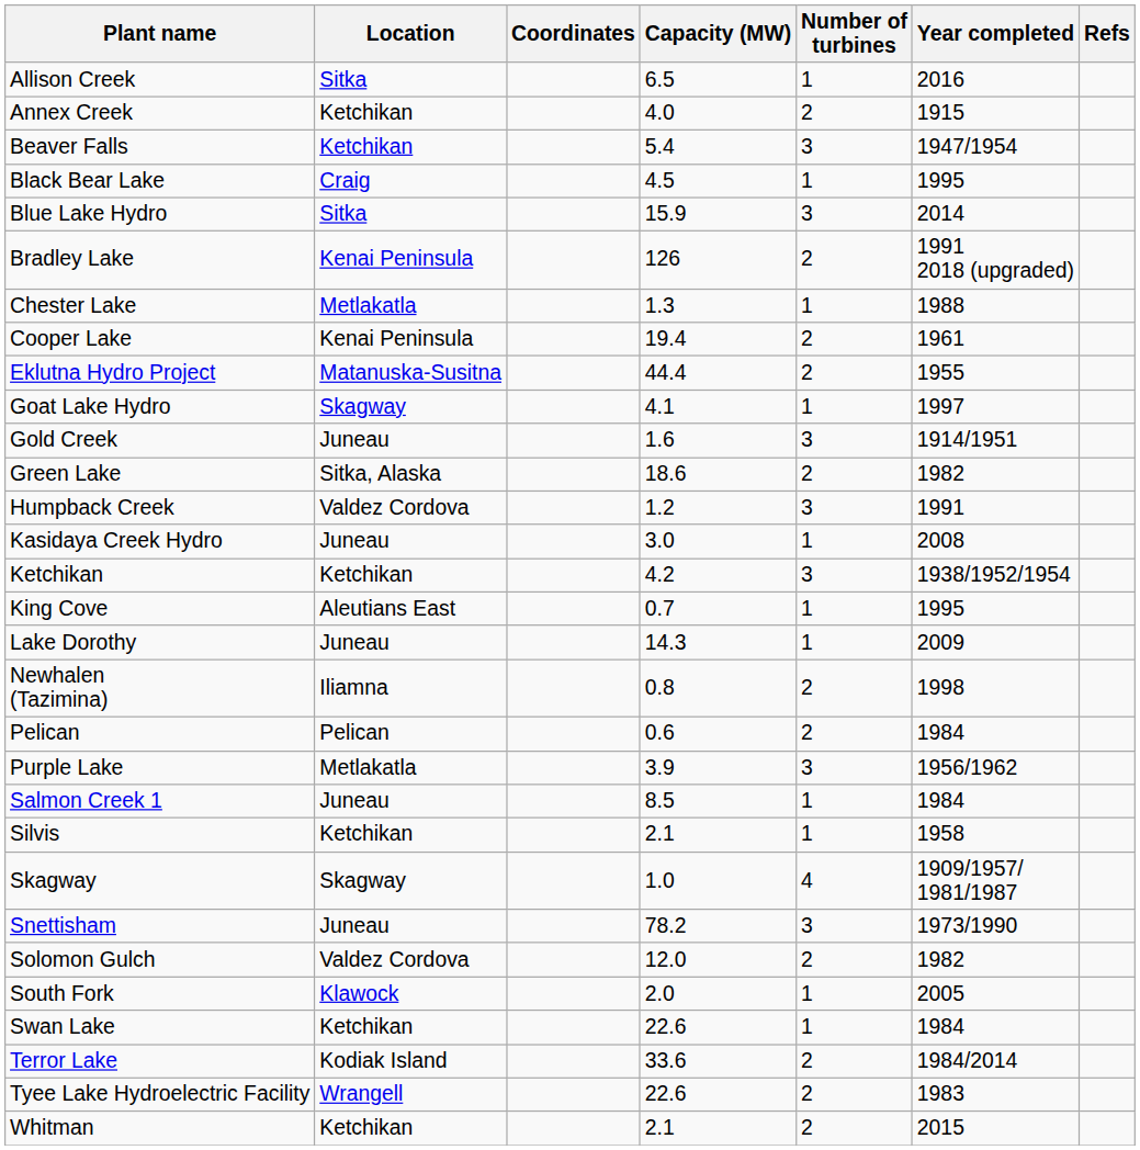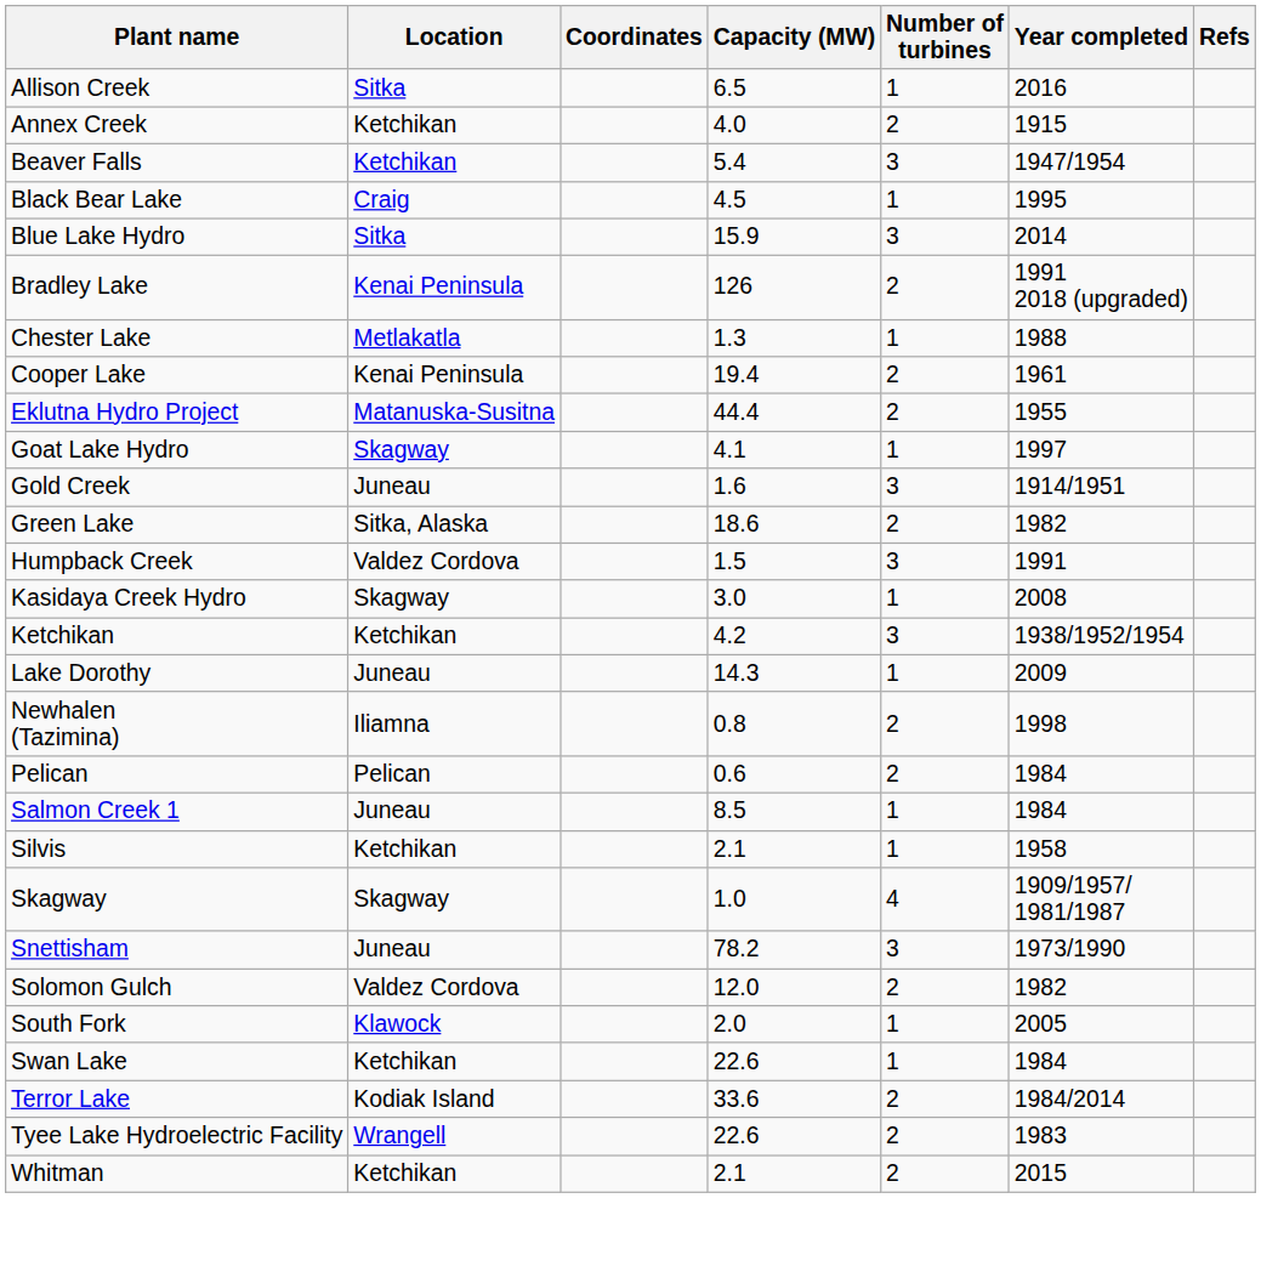 <table class="wikitable sortable">
 <tr>
 <th>Plant name</th>
 <th>Location</th>
 <th>Coordinates</th>
 <th>Capacity (MW)</th>
 <th>Number of<br>turbines</th>
 <th>Year completed</th>
 <th>Refs</th>
 </tr>
 <tr>
 <td>Allison Creek</td>
 <td><a href='#'>Sitka</a></td>
 <td></td>
 <td>6.5</td>
 <td>1</td>
 <td>2016</td>
 <td></td>
 </tr>
 <tr>
 <td>Annex Creek</td>
 <td>Ketchikan</td>
 <td></td>
 <td>4.0</td>
 <td>2</td>
 <td>1915</td>
 <td></td>
 </tr>
 <tr>
 <td>Beaver Falls</td>
 <td><a href='#'>Ketchikan</a></td>
 <td></td>
 <td>5.4</td>
 <td>3</td>
 <td>1947/1954</td>
 <td></td>
 </tr>
 <tr>
 <td>Black Bear Lake</td>
 <td><a href='#'>Craig</a></td>
 <td></td>
 <td>4.5</td>
 <td>1</td>
 <td>1995</td>
 <td></td>
 </tr>
 <tr>
 <td>Blue Lake Hydro</td>
 <td><a href='#'>Sitka</a></td>
 <td></td>
 <td>15.9</td>
 <td>3</td>
 <td>2014</td>
 <td></td>
 </tr>
 <tr>
 <td>Bradley Lake</td>
 <td><a href='#'>Kenai Peninsula</a></td>
 <td></td>
 <td>126</td>
 <td>2</td>
 <td>1991<br>2018 (upgraded)</td>
 <td></td>
 </tr>
 <tr>
 <td>Chester Lake</td>
 <td><a href='#'>Metlakatla</a></td>
 <td></td>
 <td>1.3</td>
 <td>1</td>
 <td>1988</td>
 <td></td>
 </tr>
 <tr>
 <td>Cooper Lake</td>
 <td>Kenai Peninsula</td>
 <td></td>
 <td>19.4</td>
 <td>2</td>
 <td>1961</td>
 <td></td>
 </tr>
 <tr>
 <td><a href='#'>Eklutna Hydro Project</a></td>
 <td><a href='#'>Matanuska-Susitna</a></td>
 <td></td>
 <td>44.4</td>
 <td>2</td>
 <td>1955</td>
 <td></td>
 </tr>
 <tr>
 <td>Goat Lake Hydro</td>
 <td><a href='#'>Skagway</a></td>
 <td></td>
 <td>4.1</td>
 <td>1</td>
 <td>1997</td>
 <td></td>
 </tr>
 <tr>
 <td>Gold Creek</td>
 <td>Juneau</td>
 <td></td>
 <td>1.6</td>
 <td>3</td>
 <td>1914/1951</td>
 <td></td>
 </tr>
 <tr>
 <td>Green Lake</td>
 <td>Sitka, Alaska</td>
 <td></td>
 <td>18.6</td>
 <td>2</td>
 <td>1982</td>
 <td></td>
 </tr>
 <tr>
 <td>Humpback Creek</td>
 <td>Valdez Cordova</td>
 <td></td>
-<td>1.2</td>
+<td>1.5</td>
 <td>3</td>
 <td>1991</td>
 <td></td>
 </tr>
 <tr>
 <td>Kasidaya Creek Hydro</td>
-<td>Juneau</td>
+<td>Skagway</td>
 <td></td>
 <td>3.0</td>
 <td>1</td>
 <td>2008</td>
 <td></td>
 </tr>
 <tr>
 <td>Ketchikan</td>
 <td>Ketchikan</td>
 <td></td>
 <td>4.2</td>
 <td>3</td>
 <td>1938/1952/1954</td>
-<td></td>
-</tr>
-<tr>
-<td>King Cove</td>
-<td>Aleutians East</td>
-<td></td>
-<td>0.7</td>
-<td>1</td>
-<td>1995</td>
 <td></td>
 </tr>
 <tr>
 <td>Lake Dorothy</td>
 <td>Juneau</td>
 <td></td>
 <td>14.3</td>
 <td>1</td>
 <td>2009</td>
 <td></td>
 </tr>
 <tr>
 <td>Newhalen<br>(Tazimina)</td>
 <td>Iliamna</td>
 <td></td>
 <td>0.8</td>
 <td>2</td>
 <td>1998</td>
 <td></td>
 </tr>
 <tr>
 <td>Pelican</td>
 <td>Pelican</td>
 <td></td>
 <td>0.6</td>
 <td>2</td>
 <td>1984</td>
-<td></td>
-</tr>
-<tr>
-<td>Purple Lake</td>
-<td>Metlakatla</td>
-<td></td>
-<td>3.9</td>
-<td>3</td>
-<td>1956/1962</td>
 <td></td>
 </tr>
 <tr>
 <td><a href='#'>Salmon Creek 1</a></td>
 <td>Juneau</td>
 <td></td>
 <td>8.5</td>
 <td>1</td>
 <td>1984</td>
 <td></td>
 </tr>
 <tr>
 <td>Silvis</td>
 <td>Ketchikan</td>
 <td></td>
 <td>2.1</td>
 <td>1</td>
 <td>1958</td>
 <td></td>
 </tr>
 <tr>
 <td>Skagway</td>
 <td>Skagway</td>
 <td></td>
 <td>1.0</td>
 <td>4</td>
 <td>1909/1957/<br>1981/1987</td>
 <td></td>
 </tr>
 <tr>
 <td><a href='#'>Snettisham</a></td>
 <td>Juneau</td>
 <td></td>
 <td>78.2</td>
 <td>3</td>
 <td>1973/1990</td>
 <td></td>
 </tr>
 <tr>
 <td>Solomon Gulch</td>
 <td>Valdez Cordova</td>
 <td></td>
 <td>12.0</td>
 <td>2</td>
 <td>1982</td>
 <td></td>
 </tr>
 <tr>
 <td>South Fork</td>
 <td><a href='#'>Klawock</a></td>
 <td></td>
 <td>2.0</td>
 <td>1</td>
 <td>2005</td>
 <td></td>
 </tr>
 <tr>
 <td>Swan Lake</td>
 <td>Ketchikan</td>
 <td></td>
 <td>22.6</td>
 <td>1</td>
 <td>1984</td>
 <td></td>
 </tr>
 <tr>
 <td><a href='#'>Terror Lake</a></td>
 <td>Kodiak Island</td>
 <td></td>
 <td>33.6</td>
 <td>2</td>
 <td>1984/2014</td>
 <td></td>
 </tr>
 <tr>
 <td>Tyee Lake Hydroelectric Facility</td>
 <td><a href='#'>Wrangell</a></td>
 <td></td>
 <td>22.6</td>
 <td>2</td>
 <td>1983</td>
 <td></td>
 </tr>
 <tr>
 <td>Whitman</td>
 <td>Ketchikan</td>
 <td></td>
 <td>2.1</td>
 <td>2</td>
 <td>2015</td>
 <td></td>
 </tr>
 </table>
